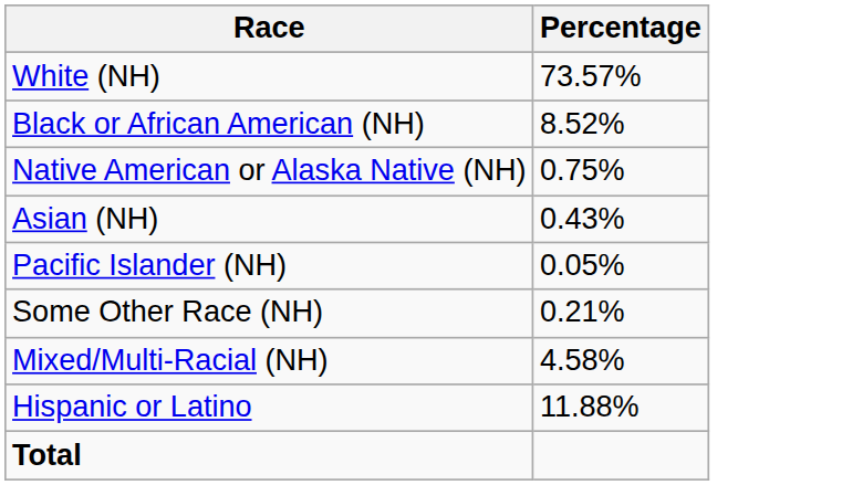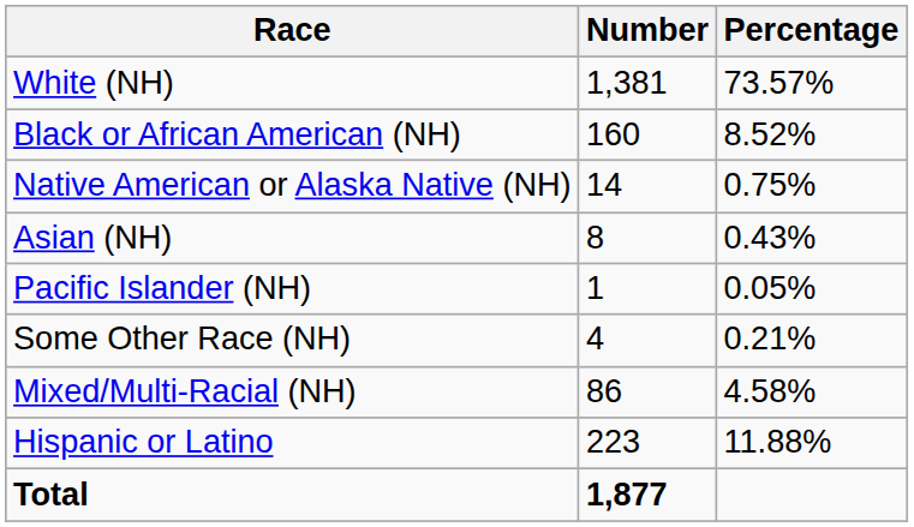 <table class="wikitable">
 <tr>
 <th>Race</th>
+<th>Number</th>
 <th>Percentage</th>
 </tr>
 <tr>
 <td><a href='#'>White</a> (NH)</td>
+<td>1,381</td>
 <td>73.57%</td>
 </tr>
 <tr>
 <td><a href='#'>Black or African American</a> (NH)</td>
+<td>160</td>
 <td>8.52%</td>
 </tr>
 <tr>
 <td><a href='#'>Native American</a> or <a href='#'>Alaska Native</a> (NH)</td>
+<td>14</td>
 <td>0.75%</td>
 </tr>
 <tr>
 <td><a href='#'>Asian</a> (NH)</td>
+<td>8</td>
 <td>0.43%</td>
 </tr>
 <tr>
 <td><a href='#'>Pacific Islander</a> (NH)</td>
+<td>1</td>
 <td>0.05%</td>
 </tr>
 <tr>
 <td>Some Other Race (NH)</td>
+<td>4</td>
 <td>0.21%</td>
 </tr>
 <tr>
 <td><a href='#'>Mixed/Multi-Racial</a> (NH)</td>
+<td>86</td>
 <td>4.58%</td>
 </tr>
 <tr>
 <td><a href='#'>Hispanic or Latino</a></td>
+<td>223</td>
 <td>11.88%</td>
 </tr>
 <tr>
 <td><strong>Total</strong></td>
+<td><strong>1,877</strong></td>
 <td></td>
 </tr>
 </table>
